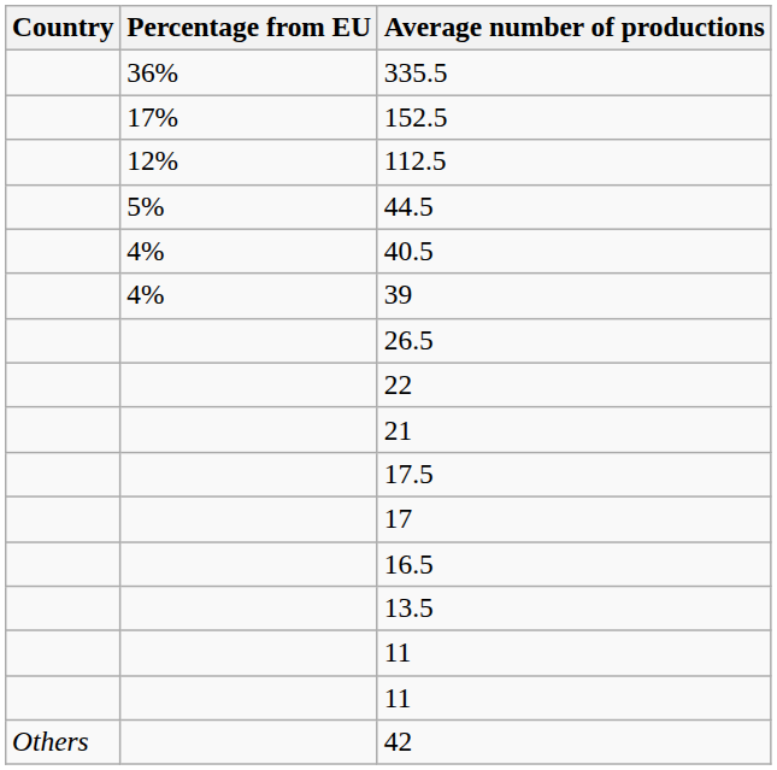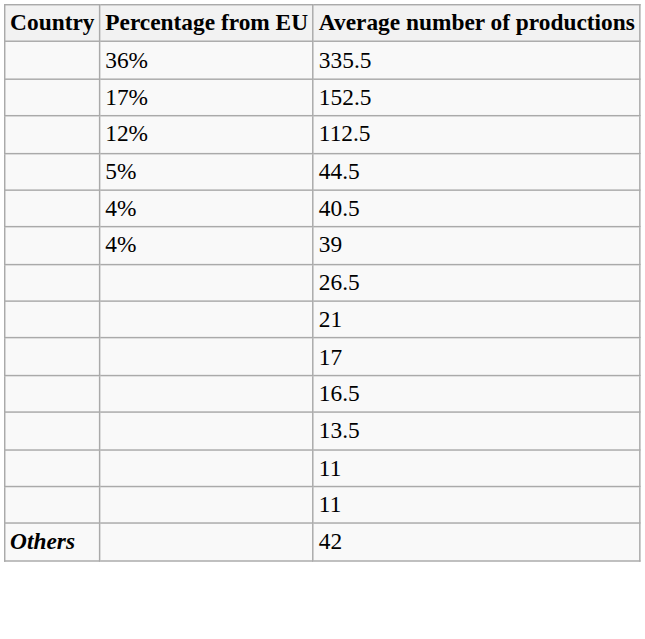 <table class="wikitable sortable">
 <tr>
 <th>Country</th>
 <th>Percentage from EU</th>
 <th>Average number of productions</th>
 </tr>
 <tr>
 <td></td>
 <td>36%</td>
 <td>335.5</td>
 </tr>
 <tr>
 <td></td>
 <td>17%</td>
 <td>152.5</td>
 </tr>
 <tr>
 <td></td>
 <td>12%</td>
 <td>112.5</td>
 </tr>
 <tr>
 <td></td>
 <td>5%</td>
 <td>44.5</td>
 </tr>
 <tr>
 <td></td>
 <td>4%</td>
 <td>40.5</td>
 </tr>
 <tr>
 <td></td>
 <td>4%</td>
 <td>39</td>
 </tr>
 <tr>
 <td></td>
 <td></td>
 <td>26.5</td>
 </tr>
 <tr>
 <td></td>
 <td></td>
-<td>22</td>
-</tr>
-<tr>
-<td></td>
-<td></td>
 <td>21</td>
-</tr>
-<tr>
-<td></td>
-<td></td>
-<td>17.5</td>
 </tr>
 <tr>
 <td></td>
 <td></td>
 <td>17</td>
 </tr>
 <tr>
 <td></td>
 <td></td>
 <td>16.5</td>
 </tr>
 <tr>
 <td></td>
 <td></td>
 <td>13.5</td>
 </tr>
 <tr>
 <td></td>
 <td></td>
 <td>11</td>
 </tr>
 <tr>
 <td></td>
 <td></td>
 <td>11</td>
 </tr>
 <tr>
-<td><em>Others</em></td>
+<td><strong><em>Others</em></strong></td>
 <td></td>
 <td>42</td>
 </tr>
 </table>
